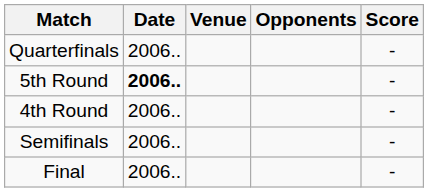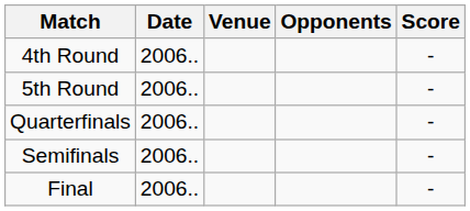 <table class="wikitable" style="text-align:center;">
 <tr>
 <th>Match</th>
 <th>Date</th>
 <th>Venue</th>
 <th>Opponents</th>
 <th>Score</th>
 </tr>
 <tr>
-<td>Quarterfinals</td>
+<td>4th Round</td>
 <td>2006..</td>
 <td></td>
 <td></td>
 <td>-</td>
 </tr>
 <tr>
 <td>5th Round</td>
-<td><strong>2006..</strong></td>
+<td>2006..</td>
 <td></td>
 <td></td>
 <td>-</td>
 </tr>
 <tr>
-<td>4th Round</td>
+<td>Quarterfinals</td>
 <td>2006..</td>
 <td></td>
 <td></td>
 <td>-</td>
 </tr>
 <tr>
 <td>Semifinals</td>
 <td>2006..</td>
 <td></td>
 <td></td>
 <td>-</td>
 </tr>
 <tr>
 <td>Final</td>
 <td>2006..</td>
 <td></td>
 <td></td>
 <td>-</td>
 </tr>
 </table>
